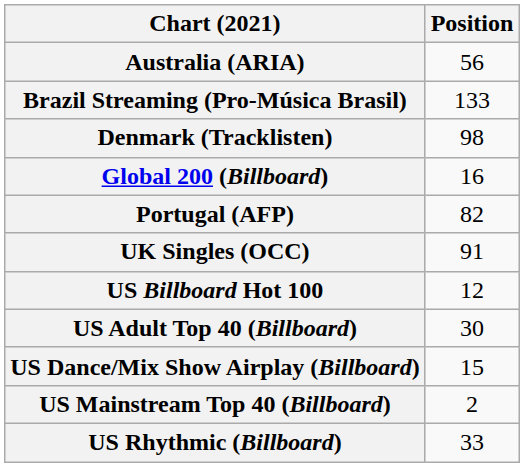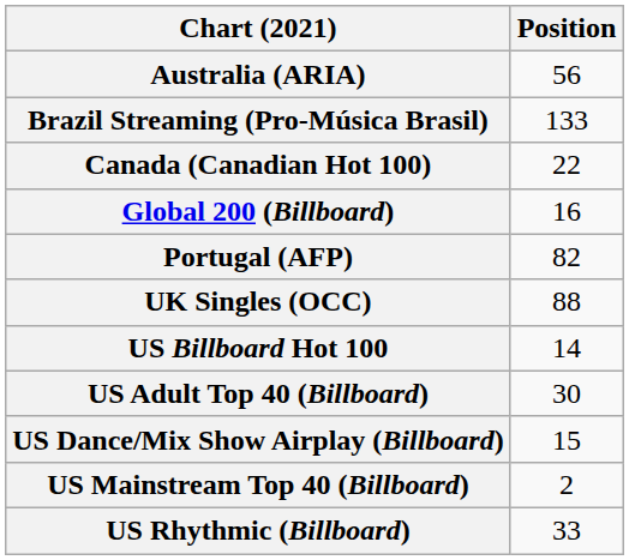 <table class="wikitable sortable plainrowheaders" style="text-align:center">
 <tr>
 <th scope="col">Chart (2021)</th>
 <th scope="col">Position</th>
 </tr>
 <tr>
 <th scope="row">Australia (ARIA)</th>
 <td>56</td>
 </tr>
 <tr>
 <th scope="row">Brazil Streaming (Pro-Música Brasil)</th>
 <td>133</td>
 </tr>
 <tr>
-<th scope="row">Denmark (Tracklisten)</th>
-<td>98</td>
+<th scope="row">Canada (Canadian Hot 100)</th>
+<td>22</td>
 </tr>
 <tr>
 <th scope="row"><a href='#'>Global 200</a> (<em>Billboard</em>)</th>
 <td>16</td>
 </tr>
 <tr>
 <th scope="row">Portugal (AFP)</th>
 <td>82</td>
 </tr>
 <tr>
 <th scope="row">UK Singles (OCC)</th>
-<td>91</td>
+<td>88</td>
 </tr>
 <tr>
 <th scope="row">US <em>Billboard</em> Hot 100</th>
-<td>12</td>
+<td>14</td>
 </tr>
 <tr>
 <th scope="row">US Adult Top 40 (<em>Billboard</em>)</th>
 <td>30</td>
 </tr>
 <tr>
 <th scope="row">US Dance/Mix Show Airplay (<em>Billboard</em>)</th>
 <td>15</td>
 </tr>
 <tr>
 <th scope="row">US Mainstream Top 40 (<em>Billboard</em>)</th>
 <td>2</td>
 </tr>
 <tr>
 <th scope="row">US Rhythmic (<em>Billboard</em>)</th>
 <td>33</td>
 </tr>
 </table>
